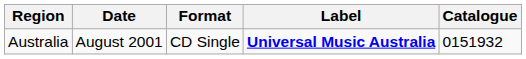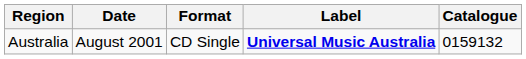 <table class=wikitable>
 <tr>
 <th>Region</th>
 <th>Date</th>
 <th>Format</th>
 <th>Label</th>
 <th>Catalogue</th>
 </tr>
 <tr>
 <td>Australia</td>
 <td>August 2001</td>
 <td>CD Single</td>
 <td><strong><a href='#'>Universal Music Australia</a></strong></td>
-<td>0151932</td>
+<td>0159132</td>
 </tr>
 </table>
